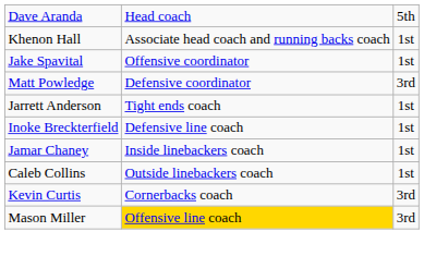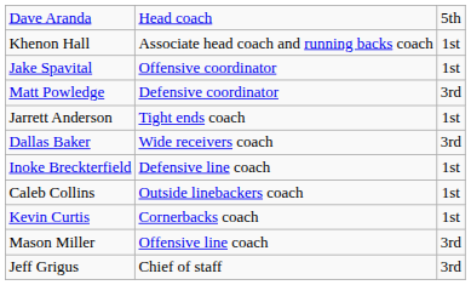 <table class="wikitable">
 <tr>
 <td><a href='#'>Dave Aranda</a></td>
 <td><a href='#'>Head coach</a></td>
 <td align="center">5th</td>
 </tr>
 <tr>
 <td>Khenon Hall</td>
 <td>Associate head coach and <a href='#'>running backs</a> coach</td>
 <td align="center">1st</td>
 </tr>
 <tr>
 <td><a href='#'>Jake Spavital</a></td>
 <td><a href='#'>Offensive coordinator</a></td>
 <td align="center">1st</td>
 </tr>
 <tr>
 <td><a href='#'>Matt Powledge</a></td>
 <td><a href='#'>Defensive coordinator</a></td>
 <td align="center">3rd</td>
 </tr>
 <tr>
 <td>Jarrett Anderson</td>
 <td><a href='#'>Tight ends</a> coach</td>
 <td align="center">1st</td>
 </tr>
 <tr>
+<td><a href='#'>Dallas Baker</a></td>
+<td><a href='#'>Wide receivers</a> coach</td>
+<td align="center">3rd</td>
+</tr>
+<tr>
 <td><a href='#'>Inoke Breckterfield</a></td>
 <td><a href='#'>Defensive line</a> coach</td>
-<td align="center">1st</td>
-</tr>
-<tr>
-<td><a href='#'>Jamar Chaney</a></td>
-<td><a href='#'>Inside linebackers</a> coach</td>
 <td align="center">1st</td>
 </tr>
 <tr>
 <td>Caleb Collins</td>
 <td><a href='#'>Outside linebackers</a> coach</td>
 <td align="center">1st</td>
 </tr>
 <tr>
 <td><a href='#'>Kevin Curtis</a></td>
 <td><a href='#'>Cornerbacks</a> coach</td>
+<td align="center">1st</td>
+</tr>
+<tr>
+<td>Mason Miller</td>
+<td><a href='#'>Offensive line</a> coach</td>
 <td align="center">3rd</td>
 </tr>
 <tr>
-<td>Mason Miller</td>
-<td style="background: gold;"><a href='#'>Offensive line</a> coach</td>
+<td>Jeff Grigus</td>
+<td>Chief of staff</td>
 <td align="center">3rd</td>
 </tr>
 </table>
